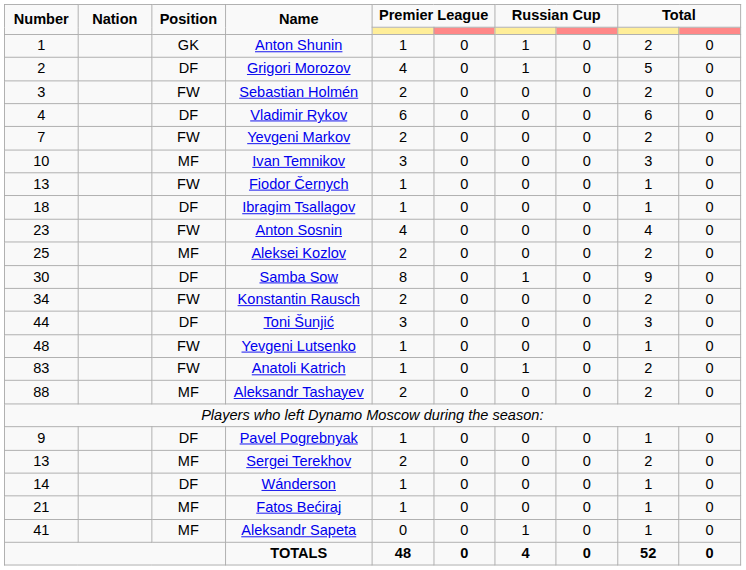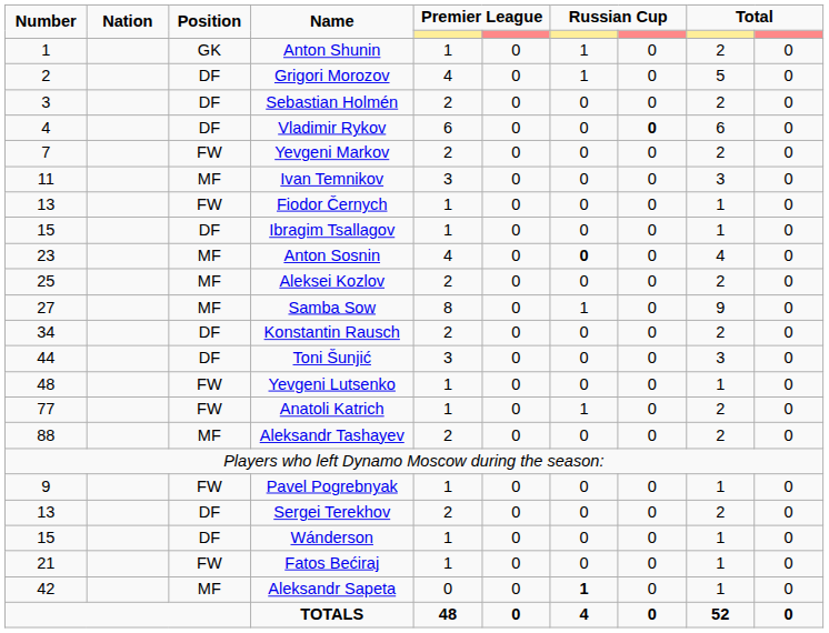 <table class="wikitable" style="font-size: 100%; text-align: center;">
 <tr>
 <td rowspan=2 width="10%" align=center><strong>Number</strong></td>
 <td rowspan=2 width="10%" align=center><strong>Nation</strong></td>
 <td rowspan=2 width="10%" align=center><strong>Position</strong></td>
 <td rowspan=2 width="20%" align=center><strong>Name</strong></td>
 <td colspan=2 align=center><strong>Premier League</strong></td>
 <td colspan=2 align=center><strong>Russian Cup</strong></td>
 <td colspan=2 align=center><strong>Total</strong></td>
 </tr>
 <tr>
 <th width=60 style="background: #FFEE99"></th>
 <th width=60 style="background: #FF8888"></th>
 <th width=60 style="background: #FFEE99"></th>
 <th width=60 style="background: #FF8888"></th>
 <th width=60 style="background: #FFEE99"></th>
 <th width=60 style="background: #FF8888"></th>
 </tr>
 <tr>
 <td>1</td>
 <td></td>
 <td>GK</td>
 <td><a href='#'>Anton Shunin</a></td>
 <td>1</td>
 <td>0</td>
 <td>1</td>
 <td>0</td>
 <td>2</td>
 <td>0</td>
 </tr>
 <tr>
 <td>2</td>
 <td></td>
 <td>DF</td>
 <td><a href='#'>Grigori Morozov</a></td>
 <td>4</td>
 <td>0</td>
 <td>1</td>
 <td>0</td>
 <td>5</td>
 <td>0</td>
 </tr>
 <tr>
 <td>3</td>
 <td></td>
-<td>FW</td>
+<td>DF</td>
 <td><a href='#'>Sebastian Holmén</a></td>
 <td>2</td>
 <td>0</td>
 <td>0</td>
 <td>0</td>
 <td>2</td>
 <td>0</td>
 </tr>
 <tr>
 <td>4</td>
 <td></td>
 <td>DF</td>
 <td><a href='#'>Vladimir Rykov</a></td>
 <td>6</td>
 <td>0</td>
 <td>0</td>
-<td>0</td>
+<td><strong>0</strong></td>
 <td>6</td>
 <td>0</td>
 </tr>
 <tr>
 <td>7</td>
 <td></td>
 <td>FW</td>
 <td><a href='#'>Yevgeni Markov</a></td>
 <td>2</td>
 <td>0</td>
 <td>0</td>
 <td>0</td>
 <td>2</td>
 <td>0</td>
 </tr>
 <tr>
-<td>10</td>
+<td>11</td>
 <td></td>
 <td>MF</td>
 <td><a href='#'>Ivan Temnikov</a></td>
 <td>3</td>
 <td>0</td>
 <td>0</td>
 <td>0</td>
 <td>3</td>
 <td>0</td>
 </tr>
 <tr>
 <td>13</td>
 <td></td>
 <td>FW</td>
 <td><a href='#'>Fiodor Černych</a></td>
 <td>1</td>
 <td>0</td>
 <td>0</td>
 <td>0</td>
 <td>1</td>
 <td>0</td>
 </tr>
 <tr>
-<td>18</td>
+<td>15</td>
 <td></td>
 <td>DF</td>
 <td><a href='#'>Ibragim Tsallagov</a></td>
 <td>1</td>
 <td>0</td>
 <td>0</td>
 <td>0</td>
 <td>1</td>
 <td>0</td>
 </tr>
 <tr>
 <td>23</td>
 <td></td>
-<td>FW</td>
+<td>MF</td>
 <td><a href='#'>Anton Sosnin</a></td>
 <td>4</td>
 <td>0</td>
-<td>0</td>
+<td><strong>0</strong></td>
 <td>0</td>
 <td>4</td>
 <td>0</td>
 </tr>
 <tr>
 <td>25</td>
 <td></td>
 <td>MF</td>
 <td><a href='#'>Aleksei Kozlov</a></td>
 <td>2</td>
 <td>0</td>
 <td>0</td>
 <td>0</td>
 <td>2</td>
 <td>0</td>
 </tr>
 <tr>
-<td>30</td>
+<td>27</td>
 <td></td>
-<td>DF</td>
+<td>MF</td>
 <td><a href='#'>Samba Sow</a></td>
 <td>8</td>
 <td>0</td>
 <td>1</td>
 <td>0</td>
 <td>9</td>
 <td>0</td>
 </tr>
 <tr>
 <td>34</td>
 <td></td>
-<td>FW</td>
+<td>DF</td>
 <td><a href='#'>Konstantin Rausch</a></td>
 <td>2</td>
 <td>0</td>
 <td>0</td>
 <td>0</td>
 <td>2</td>
 <td>0</td>
 </tr>
 <tr>
 <td>44</td>
 <td></td>
 <td>DF</td>
 <td><a href='#'>Toni Šunjić</a></td>
 <td>3</td>
 <td>0</td>
 <td>0</td>
 <td>0</td>
 <td>3</td>
 <td>0</td>
 </tr>
 <tr>
 <td>48</td>
 <td></td>
 <td>FW</td>
 <td><a href='#'>Yevgeni Lutsenko</a></td>
 <td>1</td>
 <td>0</td>
 <td>0</td>
 <td>0</td>
 <td>1</td>
 <td>0</td>
 </tr>
 <tr>
-<td>83</td>
+<td>77</td>
 <td></td>
 <td>FW</td>
 <td><a href='#'>Anatoli Katrich</a></td>
 <td>1</td>
 <td>0</td>
 <td>1</td>
 <td>0</td>
 <td>2</td>
 <td>0</td>
 </tr>
 <tr>
 <td>88</td>
 <td></td>
 <td>MF</td>
 <td><a href='#'>Aleksandr Tashayev</a></td>
 <td>2</td>
 <td>0</td>
 <td>0</td>
 <td>0</td>
 <td>2</td>
 <td>0</td>
 </tr>
 <tr>
 <td colspan=14><em>Players who left Dynamo Moscow during the season:</em></td>
 </tr>
 <tr>
 <td>9</td>
 <td></td>
-<td>DF</td>
+<td>FW</td>
 <td><a href='#'>Pavel Pogrebnyak</a></td>
 <td>1</td>
 <td>0</td>
 <td>0</td>
 <td>0</td>
 <td>1</td>
 <td>0</td>
 </tr>
 <tr>
 <td>13</td>
 <td></td>
-<td>MF</td>
+<td>DF</td>
 <td><a href='#'>Sergei Terekhov</a></td>
 <td>2</td>
 <td>0</td>
 <td>0</td>
 <td>0</td>
 <td>2</td>
 <td>0</td>
 </tr>
 <tr>
-<td>14</td>
+<td>15</td>
 <td></td>
 <td>DF</td>
 <td><a href='#'>Wánderson</a></td>
 <td>1</td>
 <td>0</td>
 <td>0</td>
 <td>0</td>
 <td>1</td>
 <td>0</td>
 </tr>
 <tr>
 <td>21</td>
 <td></td>
-<td>MF</td>
+<td>FW</td>
 <td><a href='#'>Fatos Bećiraj</a></td>
 <td>1</td>
 <td>0</td>
 <td>0</td>
 <td>0</td>
 <td>1</td>
 <td>0</td>
 </tr>
 <tr>
-<td>41</td>
+<td>42</td>
 <td></td>
 <td>MF</td>
 <td><a href='#'>Aleksandr Sapeta</a></td>
 <td>0</td>
 <td>0</td>
-<td>1</td>
+<td><strong>1</strong></td>
 <td>0</td>
 <td>1</td>
 <td>0</td>
 </tr>
 <tr>
 <td colspan=3></td>
 <td><strong>TOTALS</strong></td>
 <td><strong>48</strong></td>
 <td><strong>0</strong></td>
 <td><strong>4</strong></td>
 <td><strong>0</strong></td>
 <td><strong>52</strong></td>
 <td><strong>0</strong></td>
 </tr>
 </table>
